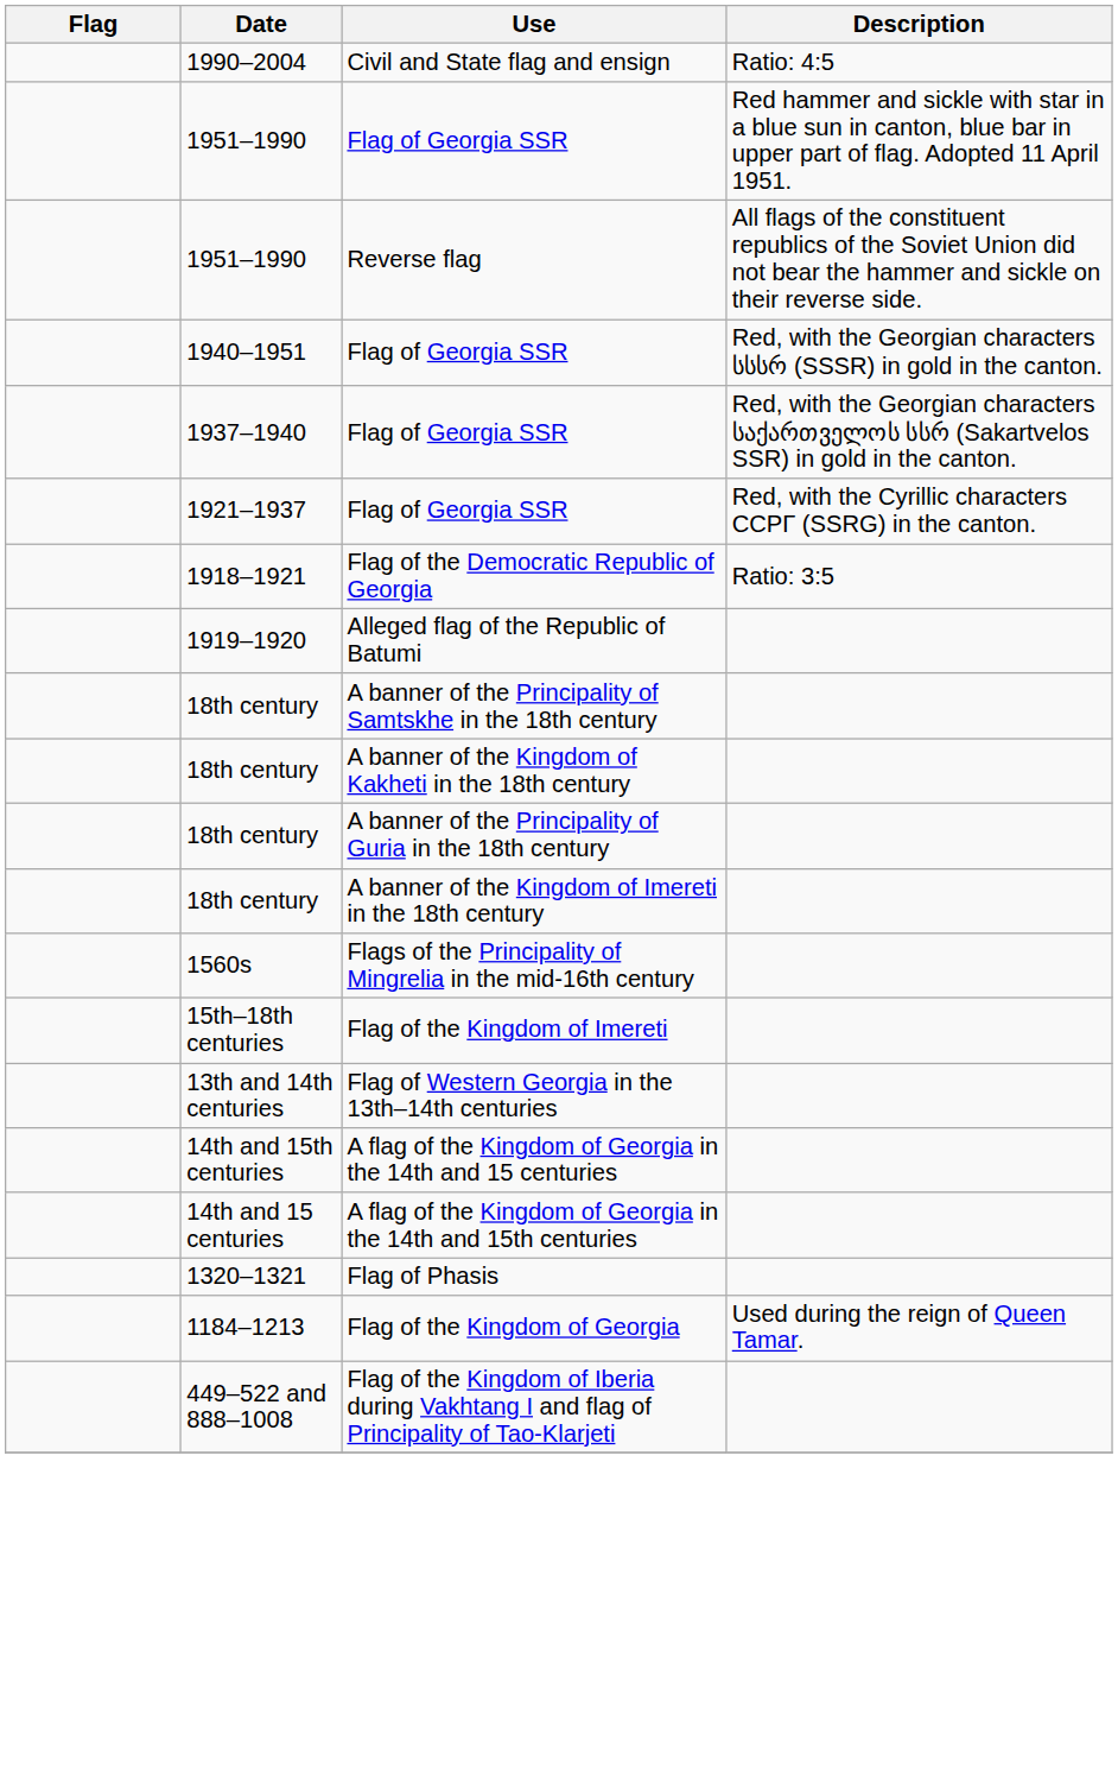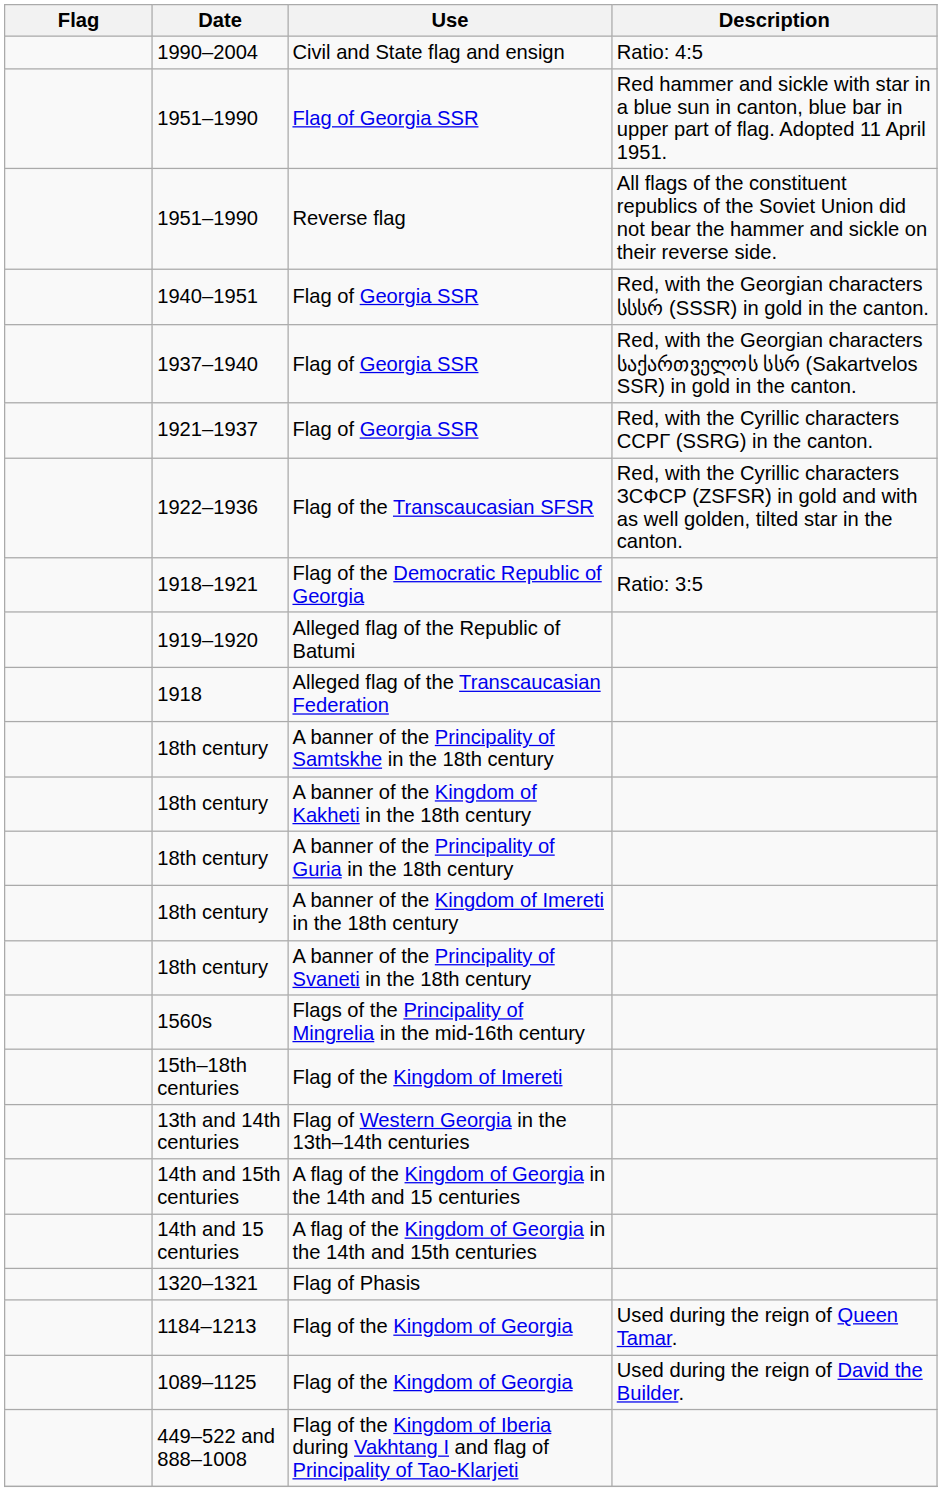 <table class="wikitable">
 <tr>
 <th width="110">Flag</th>
 <th width="100">Date</th>
 <th width="250">Use</th>
 <th width="250">Description</th>
 </tr>
 <tr>
 <td></td>
 <td>1990–2004</td>
 <td>Civil and State flag and ensign</td>
 <td>Ratio: 4:5</td>
 </tr>
 <tr>
 <td></td>
 <td>1951–1990</td>
 <td><a href='#'>Flag of Georgia SSR</a></td>
 <td>Red hammer and sickle with star in a blue sun in canton, blue bar in upper part of flag. Adopted 11 April 1951.</td>
 </tr>
 <tr>
 <td></td>
 <td>1951–1990</td>
 <td> Reverse flag</td>
 <td>All flags of the constituent republics of the Soviet Union did not bear the hammer and sickle on their reverse side.</td>
 </tr>
 <tr>
 <td></td>
 <td>1940–1951</td>
 <td>Flag of <a href='#'>Georgia SSR</a></td>
 <td>Red, with the Georgian characters სსსრ (SSSR) in gold in the canton.</td>
 </tr>
 <tr>
 <td></td>
 <td>1937–1940</td>
 <td>Flag of <a href='#'>Georgia SSR</a></td>
 <td>Red, with the Georgian characters საქართველოს სსრ (Sakartvelos SSR) in gold in the canton.</td>
 </tr>
 <tr>
 <td></td>
 <td>1921–1937</td>
 <td>Flag of <a href='#'>Georgia SSR</a></td>
 <td>Red, with the Cyrillic characters ССРГ (SSRG) in the canton.</td>
 </tr>
 <tr>
 <td></td>
+<td>1922–1936</td>
+<td>Flag of the <a href='#'>Transcaucasian SFSR</a></td>
+<td>Red, with the Cyrillic characters ЗСФСР (ZSFSR) in gold and with as well golden, tilted star in the canton.</td>
+</tr>
+<tr>
+<td></td>
 <td>1918–1921</td>
 <td>Flag of the <a href='#'>Democratic Republic of Georgia</a></td>
 <td>Ratio: 3:5</td>
 </tr>
 <tr>
 <td></td>
 <td>1919–1920</td>
 <td>Alleged flag of the Republic of Batumi</td>
+<td></td>
+</tr>
+<tr>
+<td></td>
+<td>1918</td>
+<td>Alleged flag of the <a href='#'>Transcaucasian Federation</a></td>
 <td></td>
 </tr>
 <tr>
 <td></td>
 <td>18th century</td>
 <td>A banner of the <a href='#'>Principality of Samtskhe</a> in the 18th century</td>
 <td></td>
 </tr>
 <tr>
 <td></td>
 <td>18th century</td>
 <td>A banner of the <a href='#'>Kingdom of Kakheti</a> in the 18th century</td>
 <td></td>
 </tr>
 <tr>
 <td></td>
 <td>18th century</td>
 <td>A banner of the <a href='#'>Principality of Guria</a> in the 18th century</td>
 <td></td>
 </tr>
 <tr>
 <td></td>
 <td>18th century</td>
 <td>A banner of the <a href='#'>Kingdom of Imereti</a> in the 18th century</td>
+<td></td>
+</tr>
+<tr>
+<td></td>
+<td>18th century</td>
+<td>A banner of the <a href='#'>Principality of Svaneti</a> in the 18th century</td>
 <td></td>
 </tr>
 <tr>
 <td><br><br></td>
 <td>1560s</td>
 <td>Flags of the <a href='#'>Principality of Mingrelia</a> in the mid-16th century</td>
 <td></td>
 </tr>
 <tr>
 <td></td>
 <td>15th–18th centuries</td>
 <td>Flag of the <a href='#'>Kingdom of Imereti</a></td>
 <td></td>
 </tr>
 <tr>
 <td></td>
 <td>13th and 14th centuries</td>
 <td>Flag of <a href='#'>Western Georgia</a> in the 13th–14th centuries</td>
 <td></td>
 </tr>
 <tr>
 <td></td>
 <td>14th and 15th centuries</td>
 <td>A flag of the <a href='#'>Kingdom of Georgia</a> in the 14th and 15 centuries</td>
 <td></td>
 </tr>
 <tr>
 <td></td>
 <td>14th and 15 centuries</td>
 <td>A flag of the <a href='#'>Kingdom of Georgia</a> in the 14th and 15th centuries</td>
 <td></td>
 </tr>
 <tr>
 <td></td>
 <td>1320–1321</td>
 <td>Flag of Phasis</td>
 <td></td>
 </tr>
 <tr>
 <td></td>
 <td>1184–1213</td>
 <td>Flag of the <a href='#'>Kingdom of Georgia</a></td>
 <td>Used during the reign of <a href='#'>Queen Tamar</a>.</td>
 </tr>
 <tr>
 <td></td>
+<td>1089–1125</td>
+<td>Flag of the <a href='#'>Kingdom of Georgia</a></td>
+<td>Used during the reign of <a href='#'>David the Builder</a>.</td>
+</tr>
+<tr>
+<td></td>
 <td>449–522 and 888–1008</td>
 <td>Flag of the <a href='#'>Kingdom of Iberia</a> during <a href='#'>Vakhtang I</a> and flag of <a href='#'>Principality of Tao-Klarjeti</a></td>
 <td></td>
 </tr>
 <tr>
 </tr>
 </table>
